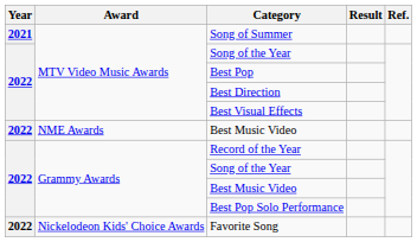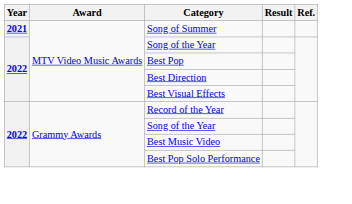 <table class="wikitable plainrowheaders">
 <tr align=center>
 <th scope="col">Year</th>
 <th scope="col">Award</th>
 <th scope="col">Category</th>
 <th scope="col">Result</th>
 <th scope="col">Ref.</th>
 </tr>
 <tr>
 <th scope="row"><a href='#'>2021</a></th>
 <td rowspan="5"><a href='#'>MTV Video Music Awards</a></td>
 <td><a href='#'>Song of Summer</a></td>
 <td></td>
 <td style="text-align:center;"></td>
 </tr>
 <tr>
 <th rowspan="4" scope="row"><a href='#'>2022</a></th>
 <td><a href='#'>Song of the Year</a></td>
 <td></td>
 <td style="text-align:center;" rowspan="4"></td>
 </tr>
 <tr>
 <td><a href='#'>Best Pop</a></td>
 <td></td>
 </tr>
 <tr>
 <td><a href='#'>Best Direction</a></td>
 <td></td>
 </tr>
 <tr>
 <td><a href='#'>Best Visual Effects</a></td>
 <td></td>
 </tr>
 <tr>
-<th scope="row"><a href='#'>2022</a></th>
-<td><a href='#'>NME Awards</a></td>
-<td>Best Music Video</td>
-<td></td>
-<td style="text-align:center;"></td>
-</tr>
-<tr>
 <th rowspan="4" scope="row"><a href='#'>2022</a></th>
 <td rowspan="4"><a href='#'>Grammy Awards</a></td>
 <td><a href='#'>Record of the Year</a></td>
 <td></td>
 <td rowspan="4" style="text-align:center;"></td>
 </tr>
 <tr>
 <td><a href='#'>Song of the Year</a></td>
 <td></td>
 </tr>
 <tr>
 <td><a href='#'>Best Music Video</a></td>
 <td></td>
 </tr>
 <tr>
 <td><a href='#'>Best Pop Solo Performance</a></td>
 <td></td>
 </tr>
-<tr>
-<th scope="row">2022</th>
-<td><a href='#'>Nickelodeon Kids' Choice Awards</a></td>
-<td>Favorite Song</td>
-<td></td>
-<td style="text-align:center;"></td>
-</tr>
 </table>
